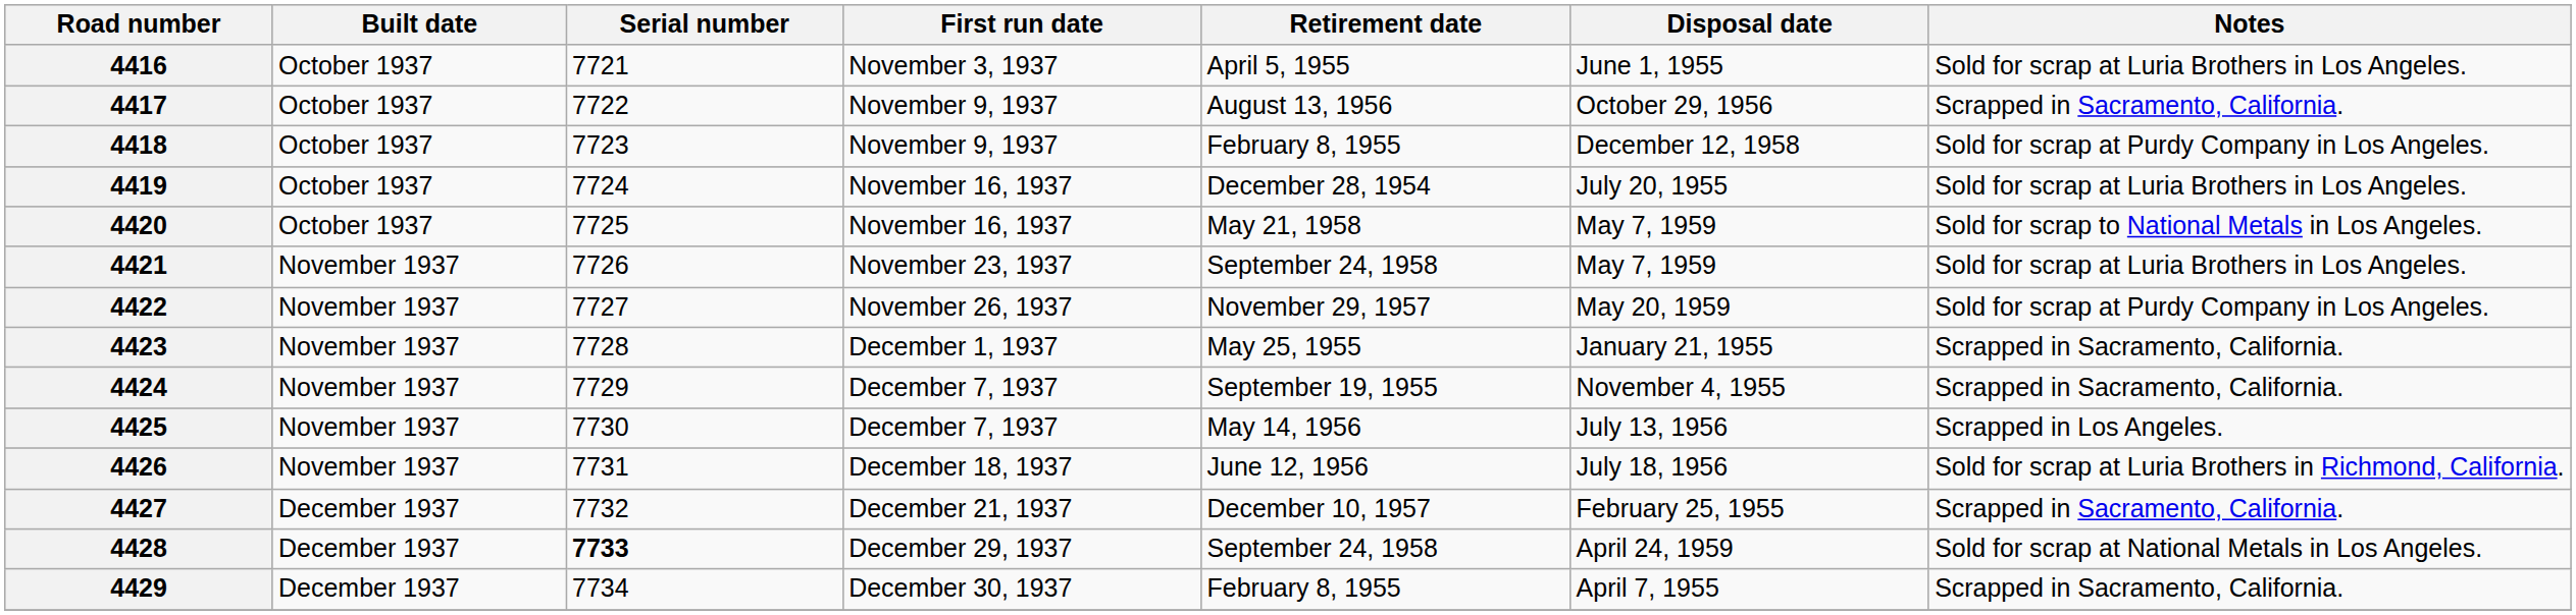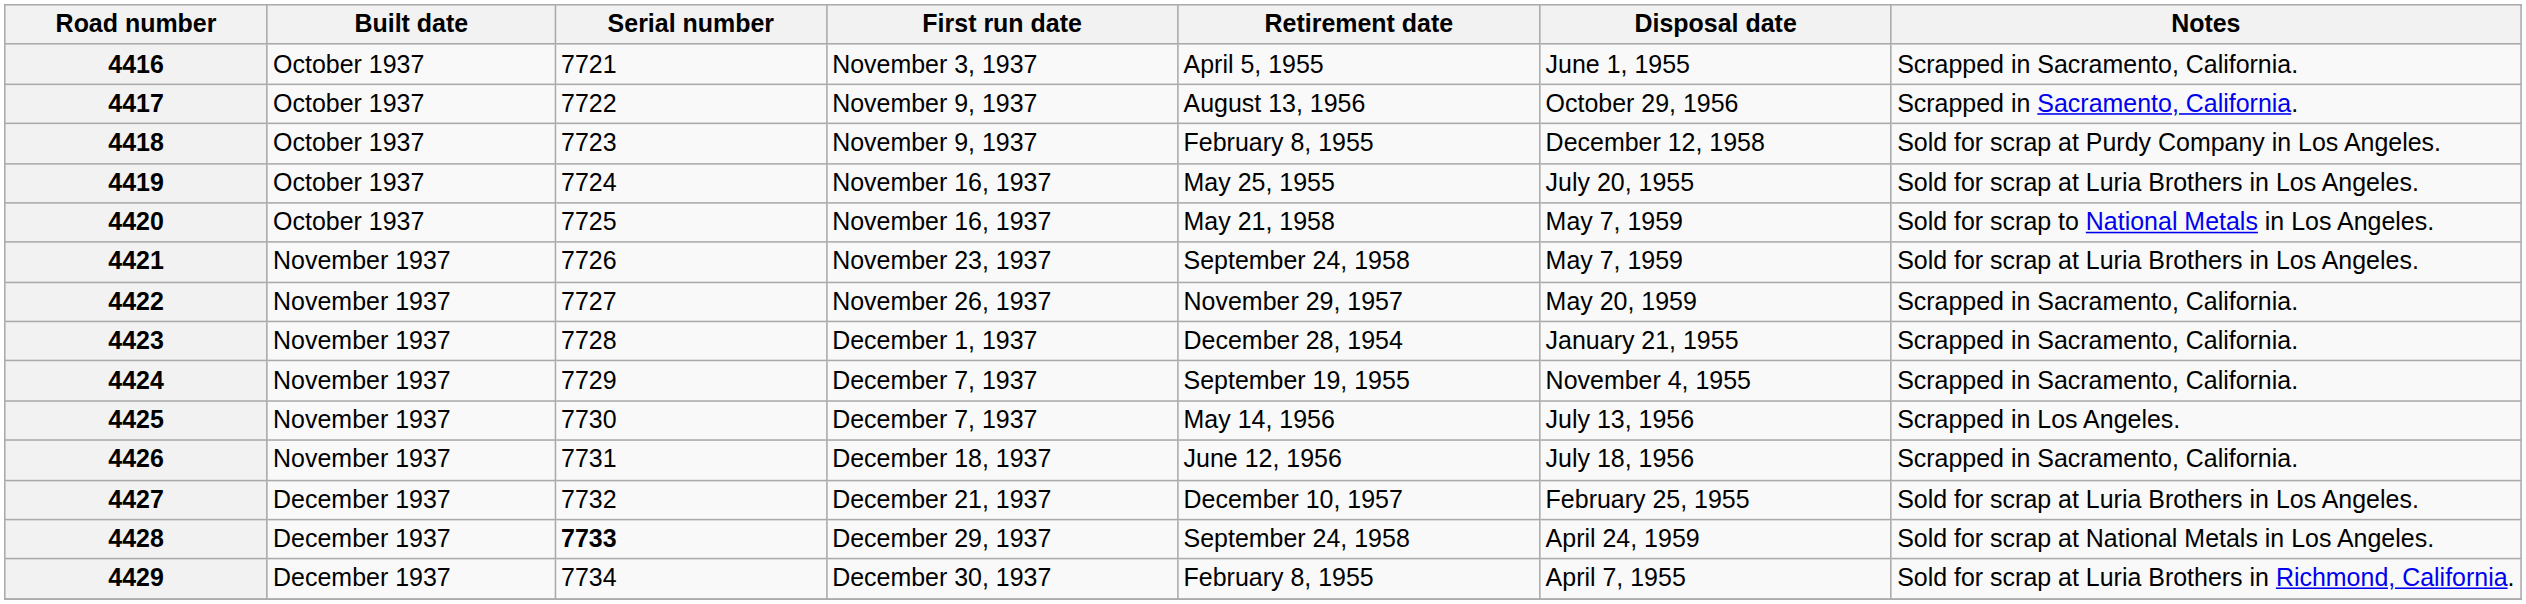 <table class="wikitable sortable">
 <tr>
 <th scope="col">Road number</th>
 <th scope="col">Built date</th>
 <th scope="col">Serial number</th>
 <th scope="col">First run date</th>
 <th scope="col">Retirement date</th>
 <th scope="col">Disposal date</th>
 <th scope="col" style="width:25%;">Notes</th>
 </tr>
 <tr>
 <th scope="row">4416</th>
 <td>October 1937</td>
 <td>7721</td>
 <td>November 3, 1937</td>
 <td>April 5, 1955</td>
 <td>June 1, 1955</td>
-<td>Sold for scrap at Luria Brothers in Los Angeles.</td>
+<td>Scrapped in Sacramento, California.</td>
 </tr>
 <tr>
 <th scope="row">4417</th>
 <td>October 1937</td>
 <td>7722</td>
 <td>November 9, 1937</td>
 <td>August 13, 1956</td>
 <td>October 29, 1956</td>
 <td>Scrapped in <a href='#'>Sacramento, California</a>.</td>
 </tr>
 <tr>
 <th scope="row">4418</th>
 <td>October 1937</td>
 <td>7723</td>
 <td>November 9, 1937</td>
 <td>February 8, 1955</td>
 <td>December 12, 1958</td>
 <td>Sold for scrap at Purdy Company in Los Angeles.</td>
 </tr>
 <tr>
 <th scope="row">4419</th>
 <td>October 1937</td>
 <td>7724</td>
 <td>November 16, 1937</td>
-<td>December 28, 1954</td>
+<td>May 25, 1955</td>
 <td>July 20, 1955</td>
 <td>Sold for scrap at Luria Brothers in Los Angeles.</td>
 </tr>
 <tr>
 <th scope="row">4420</th>
 <td>October 1937</td>
 <td>7725</td>
 <td>November 16, 1937</td>
 <td>May 21, 1958</td>
 <td>May 7, 1959</td>
 <td>Sold for scrap to <a href='#'>National Metals</a> in Los Angeles.</td>
 </tr>
 <tr>
 <th scope="row">4421</th>
 <td>November 1937</td>
 <td>7726</td>
 <td>November 23, 1937</td>
 <td>September 24, 1958</td>
 <td>May 7, 1959</td>
 <td>Sold for scrap at Luria Brothers in Los Angeles.</td>
 </tr>
 <tr>
 <th scope="row">4422</th>
 <td>November 1937</td>
 <td>7727</td>
 <td>November 26, 1937</td>
 <td>November 29, 1957</td>
 <td>May 20, 1959</td>
-<td>Sold for scrap at Purdy Company in Los Angeles.</td>
+<td>Scrapped in Sacramento, California.</td>
 </tr>
 <tr>
 <th scope="row">4423</th>
 <td>November 1937</td>
 <td>7728</td>
 <td>December 1, 1937</td>
-<td>May 25, 1955</td>
+<td>December 28, 1954</td>
 <td>January 21, 1955</td>
 <td>Scrapped in Sacramento, California.</td>
 </tr>
 <tr>
 <th scope="row">4424</th>
 <td>November 1937</td>
 <td>7729</td>
 <td>December 7, 1937</td>
 <td>September 19, 1955</td>
 <td>November 4, 1955</td>
 <td>Scrapped in Sacramento, California.</td>
 </tr>
 <tr>
 <th scope="row">4425</th>
 <td>November 1937</td>
 <td>7730</td>
 <td>December 7, 1937</td>
 <td>May 14, 1956</td>
 <td>July 13, 1956</td>
 <td>Scrapped in Los Angeles.</td>
 </tr>
 <tr>
 <th scope="row">4426</th>
 <td>November 1937</td>
 <td>7731</td>
 <td>December 18, 1937</td>
 <td>June 12, 1956</td>
 <td>July 18, 1956</td>
-<td>Sold for scrap at Luria Brothers in <a href='#'>Richmond, California</a>.</td>
+<td>Scrapped in Sacramento, California.</td>
 </tr>
 <tr>
 <th scope="row">4427</th>
 <td>December 1937</td>
 <td>7732</td>
 <td>December 21, 1937</td>
 <td>December 10, 1957</td>
 <td>February 25, 1955</td>
-<td>Scrapped in <a href='#'>Sacramento, California</a>.</td>
+<td>Sold for scrap at Luria Brothers in Los Angeles.</td>
 </tr>
 <tr>
 <th scope="row">4428</th>
 <td>December 1937</td>
 <td><strong>7733</strong></td>
 <td>December 29, 1937</td>
 <td>September 24, 1958</td>
 <td>April 24, 1959</td>
 <td>Sold for scrap at National Metals in Los Angeles.</td>
 </tr>
 <tr>
 <th scope="row">4429</th>
 <td>December 1937</td>
 <td>7734</td>
 <td>December 30, 1937</td>
 <td>February 8, 1955</td>
 <td>April 7, 1955</td>
-<td>Scrapped in Sacramento, California.</td>
+<td>Sold for scrap at Luria Brothers in <a href='#'>Richmond, California</a>.</td>
 </tr>
 <tr>
 </tr>
 </table>
